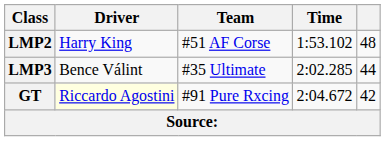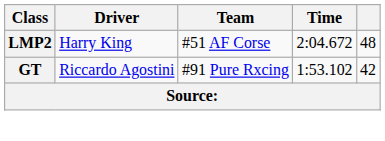 <table class="wikitable" style="font-size:85%;">
 <tr>
 <th>Class</th>
 <th>Driver</th>
 <th>Team</th>
 <th>Time</th>
 <th></th>
 </tr>
 <tr>
 <th>LMP2</th>
 <td> <a href='#'>Harry King</a></td>
 <td> #51 <a href='#'>AF Corse</a></td>
-<td>1:53.102</td>
+<td>2:04.672</td>
 <td align="center">48</td>
 </tr>
 <tr>
-<th>LMP3</th>
-<td> Bence Válint</td>
-<td> #35 <a href='#'>Ultimate</a></td>
-<td>2:02.285</td>
-<td align="center">44</td>
-</tr>
-<tr>
 <th>GT</th>
-<td style="background: lightyellow;"> <a href='#'>Riccardo Agostini</a></td>
+<td> <a href='#'>Riccardo Agostini</a></td>
 <td> #91 <a href='#'>Pure Rxcing</a></td>
-<td>2:04.672</td>
+<td>1:53.102</td>
 <td align="center">42</td>
 </tr>
 <tr>
 <th colspan="5">Source:</th>
 </tr>
 </table>
